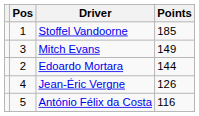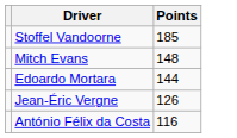 <table class="wikitable" style="font-size: 85%;">
 <tr>
 <th></th>
-<th>Pos</th>
 <th>Driver</th>
 <th>Points</th>
 </tr>
 <tr>
 <td align="left"></td>
-<td align="center">1</td>
 <td> <a href='#'>Stoffel Vandoorne</a></td>
 <td align="left">185</td>
 </tr>
 <tr>
 <td align="left"></td>
-<td align="center">3</td>
 <td> <a href='#'>Mitch Evans</a></td>
-<td align="left">149</td>
+<td align="left">148</td>
 </tr>
 <tr>
 <td align="left"></td>
-<td align="center">2</td>
 <td> <a href='#'>Edoardo Mortara</a></td>
 <td align="left">144</td>
 </tr>
 <tr>
 <td align="left"></td>
-<td align="center">4</td>
 <td> <a href='#'>Jean-Éric Vergne</a></td>
 <td align="left">126</td>
 </tr>
 <tr>
 <td align="left"></td>
-<td align="center">5</td>
 <td> <a href='#'>António Félix da Costa</a></td>
 <td align="left">116</td>
 </tr>
 </table>
